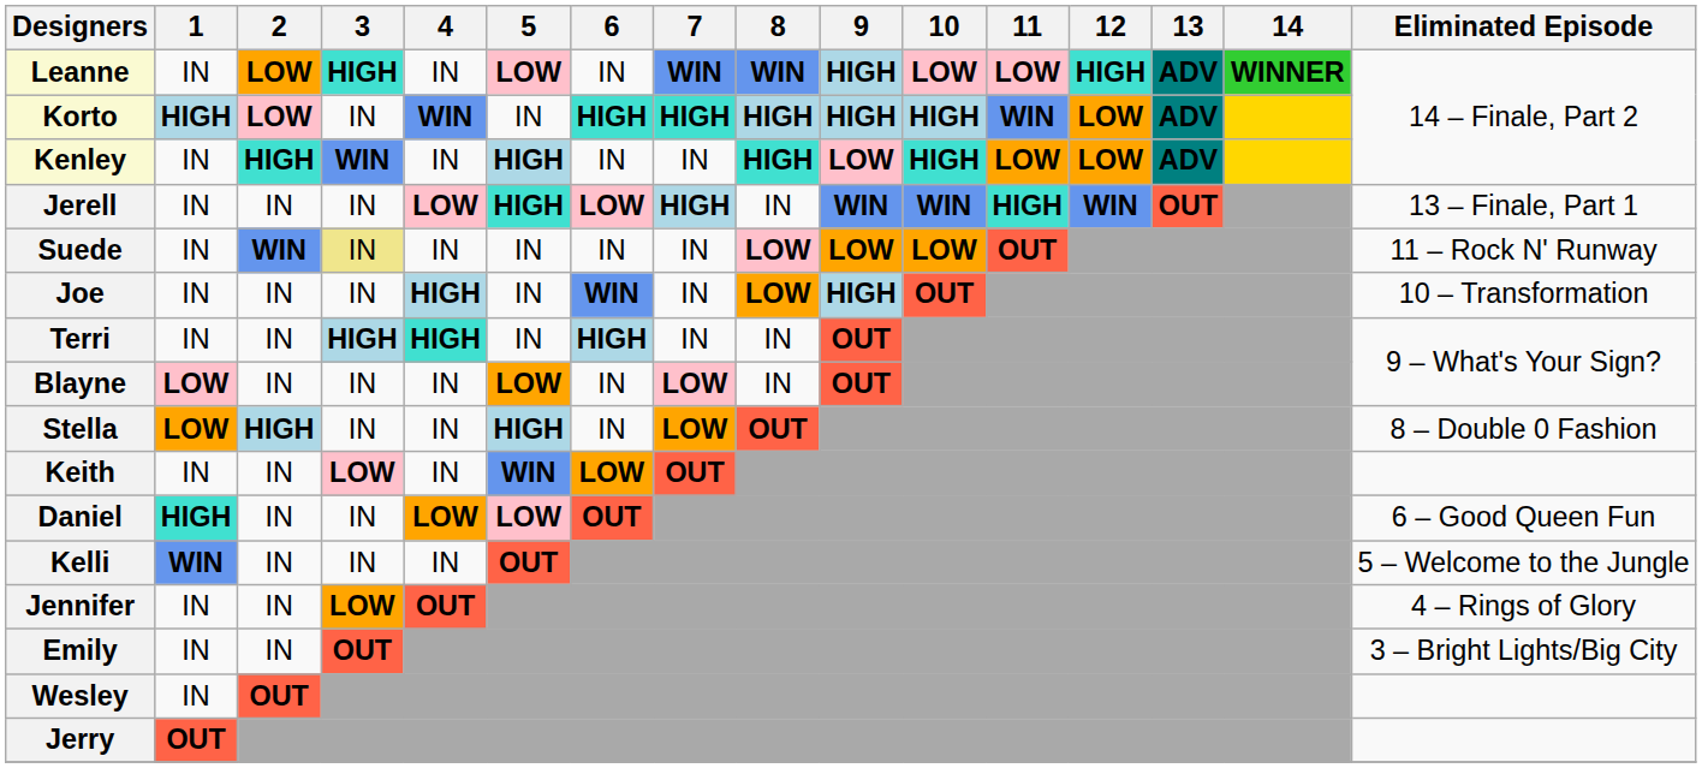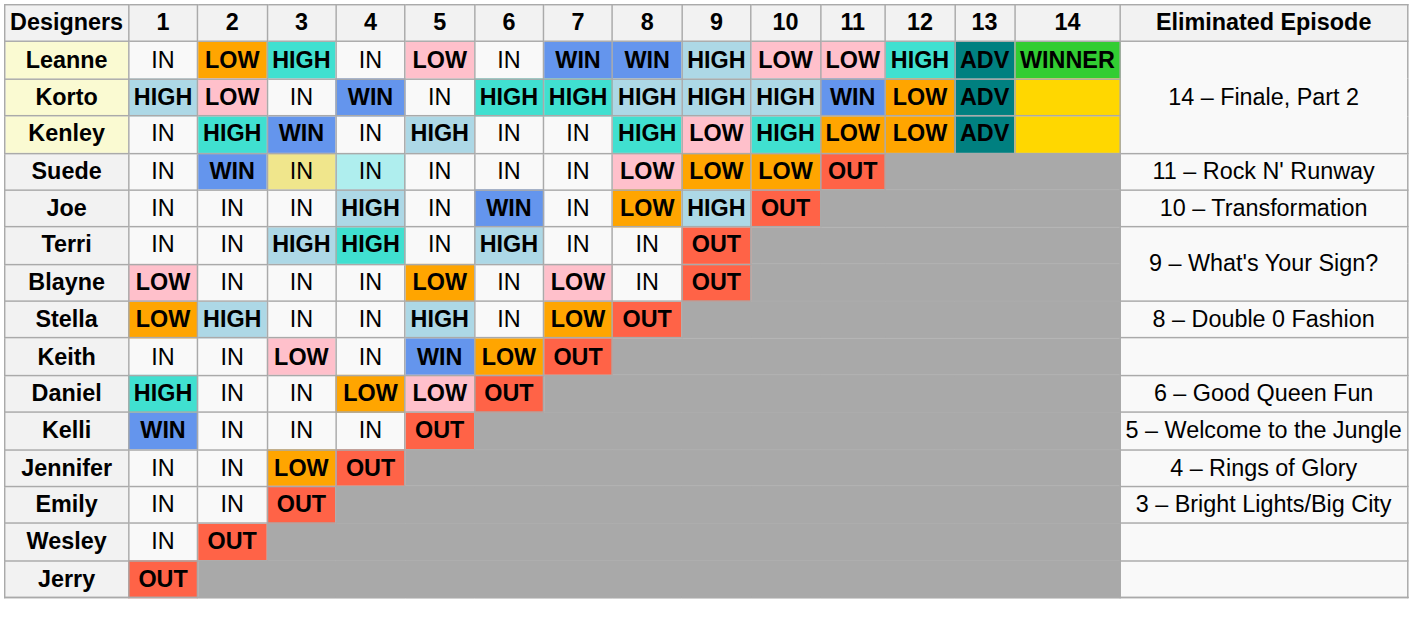 <table class="wikitable" style="text-align:center">
 <tr>
 <th>Designers</th>
 <th>1</th>
 <th>2</th>
 <th>3</th>
 <th>4</th>
 <th>5</th>
 <th>6</th>
 <th>7</th>
 <th>8</th>
 <th>9</th>
 <th>10</th>
 <th>11</th>
 <th>12</th>
 <th>13</th>
 <th>14</th>
 <th>Eliminated Episode</th>
 </tr>
 <tr>
 <th style="background:#FAFAD2;">Leanne</th>
 <td>IN</td>
 <td style="background:orange;"><strong>LOW</strong></td>
 <td style="background:turquoise;"><strong>HIGH</strong></td>
 <td>IN</td>
 <td style="background:pink;"><strong>LOW</strong></td>
 <td>IN</td>
 <td style="background:cornflowerblue;"><strong>WIN</strong></td>
 <td style="background:cornflowerblue;"><strong>WIN</strong></td>
 <td style="background:lightblue;"><strong>HIGH</strong></td>
 <td style="background:pink;"><strong>LOW</strong></td>
 <td style="background:pink;"><strong>LOW</strong></td>
 <td style="background:turquoise;"><strong>HIGH</strong></td>
 <td style="background:teal;"><strong>ADV</strong></td>
 <td style="background:limegreen;"><strong>WINNER</strong></td>
 <td rowspan="3">14 – Finale, Part 2</td>
 </tr>
 <tr>
 <th style="background:#FAFAD2;">Korto</th>
 <td style="background:lightblue;"><strong>HIGH</strong></td>
 <td style="background:pink;"><strong>LOW</strong></td>
 <td>IN</td>
 <td style="background:cornflowerblue;"><strong>WIN</strong></td>
 <td>IN</td>
 <td style="background:turquoise;"><strong>HIGH</strong></td>
 <td style="background:turquoise;"><strong>HIGH</strong></td>
 <td style="background:lightblue;"><strong>HIGH</strong></td>
 <td style="background:lightblue;"><strong>HIGH</strong></td>
 <td style="background:lightblue;"><strong>HIGH</strong></td>
 <td style="background:cornflowerblue;"><strong>WIN</strong></td>
 <td style="background:orange;"><strong>LOW</strong></td>
 <td style="background:teal;"><strong>ADV</strong></td>
 <td style="background:gold;"></td>
 </tr>
 <tr>
 <th style="background:#FAFAD2;">Kenley</th>
 <td>IN</td>
 <td style="background:turquoise;"><strong>HIGH</strong></td>
 <td style="background:cornflowerblue;"><strong>WIN</strong></td>
 <td>IN</td>
 <td style="background:lightblue;"><strong>HIGH</strong></td>
 <td>IN</td>
 <td>IN</td>
 <td style="background:turquoise;"><strong>HIGH</strong></td>
 <td style="background:pink;"><strong>LOW</strong></td>
 <td style="background:turquoise;"><strong>HIGH</strong></td>
 <td style="background:orange;"><strong>LOW</strong></td>
 <td style="background:orange;"><strong>LOW</strong></td>
 <td style="background:teal;"><strong>ADV</strong></td>
 <td style="background:gold;"></td>
 </tr>
 <tr>
-<th>Jerell</th>
-<td>IN</td>
-<td>IN</td>
-<td>IN</td>
-<td style="background:pink;"><strong>LOW</strong></td>
-<td style="background:turquoise;"><strong>HIGH</strong></td>
-<td style="background:pink;"><strong>LOW</strong></td>
-<td style="background:lightblue;"><strong>HIGH</strong></td>
-<td>IN</td>
-<td style="background:cornflowerblue;"><strong>WIN</strong></td>
-<td style="background:cornflowerblue;"><strong>WIN</strong></td>
-<td style="background:turquoise;"><strong>HIGH</strong></td>
-<td style="background:cornflowerblue;"><strong>WIN</strong></td>
-<td style="background:tomato;"><strong>OUT</strong></td>
-<td style="background:darkgray;" colspan="1"></td>
-<td>13 – Finale, Part 1</td>
-</tr>
-<tr>
 <th>Suede</th>
 <td>IN</td>
 <td style="background:cornflowerblue;"><strong>WIN</strong></td>
 <td style="background: khaki;">IN</td>
-<td>IN</td>
+<td style="background: paleturquoise;">IN</td>
 <td>IN</td>
 <td>IN</td>
 <td>IN</td>
 <td style="background:pink;"><strong>LOW</strong></td>
 <td style="background:orange;"><strong>LOW</strong></td>
 <td style="background:orange;"><strong>LOW</strong></td>
 <td style="background:tomato;"><strong>OUT</strong></td>
 <td style="background:darkgray;" colspan="3"></td>
 <td>11 – Rock N' Runway</td>
 </tr>
 <tr>
 <th>Joe</th>
 <td>IN</td>
 <td>IN</td>
 <td>IN</td>
 <td style="background:lightblue;"><strong>HIGH</strong></td>
 <td>IN</td>
 <td style="background:cornflowerblue;"><strong>WIN</strong></td>
 <td>IN</td>
 <td style="background:orange;"><strong>LOW</strong></td>
 <td style="background:lightblue;"><strong>HIGH</strong></td>
 <td style="background:tomato;"><strong>OUT</strong></td>
 <td style="background:darkgray;" colspan="4"></td>
 <td>10 – Transformation</td>
 </tr>
 <tr>
 <th>Terri</th>
 <td>IN</td>
 <td>IN</td>
 <td style="background:lightblue;"><strong>HIGH</strong></td>
 <td style="background:turquoise;"><strong>HIGH</strong></td>
 <td>IN</td>
 <td style="background:lightblue;"><strong>HIGH</strong></td>
 <td>IN</td>
 <td>IN</td>
 <td style="background:tomato;"><strong>OUT</strong></td>
 <td style="background:darkgray;" colspan="5"></td>
 <td rowspan="2">9 – What's Your Sign?</td>
 </tr>
 <tr>
 <th>Blayne</th>
 <td style="background:pink;"><strong>LOW</strong></td>
 <td>IN</td>
 <td>IN</td>
 <td>IN</td>
 <td style="background:orange;"><strong>LOW</strong></td>
 <td>IN</td>
 <td style="background:pink;"><strong>LOW</strong></td>
 <td>IN</td>
 <td style="background:tomato;"><strong>OUT</strong></td>
 <td style="background:darkgray;" colspan="5"></td>
 </tr>
 <tr>
 <th>Stella</th>
 <td style="background:orange;"><strong>LOW</strong></td>
 <td style="background:lightblue;"><strong>HIGH</strong></td>
 <td>IN</td>
 <td>IN</td>
 <td style="background:lightblue;"><strong>HIGH</strong></td>
 <td>IN</td>
 <td style="background:orange;"><strong>LOW</strong></td>
 <td style="background:tomato;"><strong>OUT</strong></td>
 <td style="background:darkgray;" colspan="6"></td>
 <td>8 – Double 0 Fashion</td>
 </tr>
 <tr>
 <th>Keith</th>
 <td>IN</td>
 <td>IN</td>
 <td style="background:pink;"><strong>LOW</strong></td>
 <td>IN</td>
 <td style="background:cornflowerblue;"><strong>WIN</strong></td>
 <td style="background:orange;"><strong>LOW</strong></td>
 <td style="background:tomato;"><strong>OUT</strong></td>
 <td style="background:darkgray;" colspan="7"></td>
 <td></td>
 </tr>
 <tr>
 <th>Daniel</th>
 <td style="background:turquoise;"><strong>HIGH</strong></td>
 <td>IN</td>
 <td>IN</td>
 <td style="background:orange;"><strong>LOW</strong></td>
 <td style="background:pink;"><strong>LOW</strong></td>
 <td style="background:tomato;"><strong>OUT</strong></td>
 <td style="background:darkgray;" colspan="8"></td>
 <td>6 – Good Queen Fun</td>
 </tr>
 <tr>
 <th>Kelli</th>
 <td style="background:cornflowerblue;"><strong>WIN</strong></td>
 <td>IN</td>
 <td>IN</td>
 <td>IN</td>
 <td style="background:tomato;"><strong>OUT</strong></td>
 <td style="background:darkgray;" colspan="9"></td>
 <td>5 – Welcome to the Jungle</td>
 </tr>
 <tr>
 <th>Jennifer</th>
 <td>IN</td>
 <td>IN</td>
 <td style="background:orange;"><strong>LOW</strong></td>
 <td style="background:tomato;"><strong>OUT</strong></td>
 <td style="background:darkgray;" colspan="10"></td>
 <td 4 – Rings of Glory style="background:;">4 – Rings of Glory</td>
 </tr>
 <tr>
 <th>Emily</th>
 <td>IN</td>
 <td>IN</td>
 <td style="background:tomato;"><strong>OUT</strong></td>
 <td style="background:darkgray;" colspan="11"></td>
 <td 3 – Bright Lights/Big City style="background:;">3 – Bright Lights/Big City</td>
 </tr>
 <tr>
 <th>Wesley</th>
 <td>IN</td>
 <td style="background:tomato;"><strong>OUT</strong></td>
 <td style="background:darkgray;" colspan="12"></td>
 <td></td>
 </tr>
 <tr>
 <th>Jerry</th>
 <td style="background:tomato;"><strong>OUT</strong></td>
 <td style="background:darkgray;" colspan="13"></td>
 <td></td>
 </tr>
 <tr>
 </tr>
 </table>
